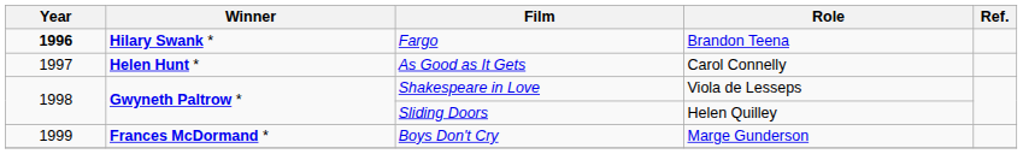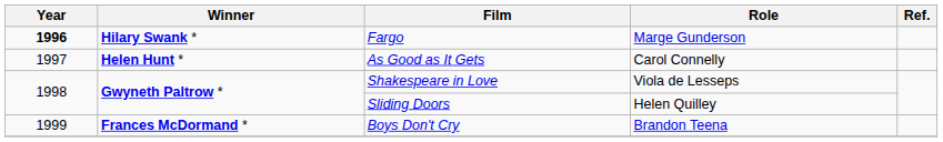 <table class="wikitable" width="68%" cellpadding="5">
 <tr>
 <th width="100"><strong>Year</strong></th>
 <th width="300"><strong>Winner</strong></th>
 <th width="300"><strong>Film</strong></th>
 <th width="300"><strong>Role</strong></th>
 <th>Ref.</th>
 </tr>
 <tr>
 <td style="text-align:center;"><strong>1996</strong></td>
 <td><strong><a href='#'>Hilary Swank</a></strong> *</td>
 <td><em><a href='#'>Fargo</a></em></td>
-<td><a href='#'>Brandon Teena</a></td>
+<td><a href='#'>Marge Gunderson</a></td>
 <td></td>
 </tr>
 <tr>
 <td style="text-align:center;">1997</td>
 <td><strong><a href='#'>Helen Hunt</a></strong> *</td>
 <td><em><a href='#'>As Good as It Gets</a></em></td>
 <td>Carol Connelly</td>
 <td></td>
 </tr>
 <tr>
 <td rowspan="2" style="text-align:center;">1998</td>
 <td rowspan="2"><strong><a href='#'>Gwyneth Paltrow</a></strong> *</td>
 <td><em><a href='#'>Shakespeare in Love</a></em></td>
 <td>Viola de Lesseps</td>
 <td rowspan="2"></td>
 </tr>
 <tr>
 <td><em><a href='#'>Sliding Doors</a></em></td>
 <td>Helen Quilley</td>
 </tr>
 <tr>
 <td style="text-align:center;">1999</td>
 <td><strong><a href='#'>Frances McDormand</a></strong> *</td>
 <td><em><a href='#'>Boys Don't Cry</a></em></td>
-<td><a href='#'>Marge Gunderson</a></td>
+<td><a href='#'>Brandon Teena</a></td>
 <td></td>
 </tr>
 <tr>
 </tr>
 </table>
